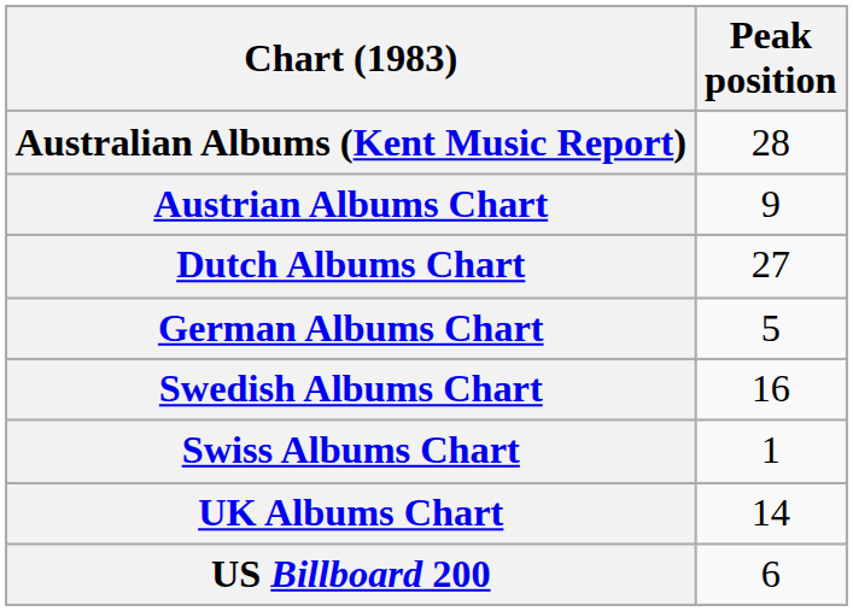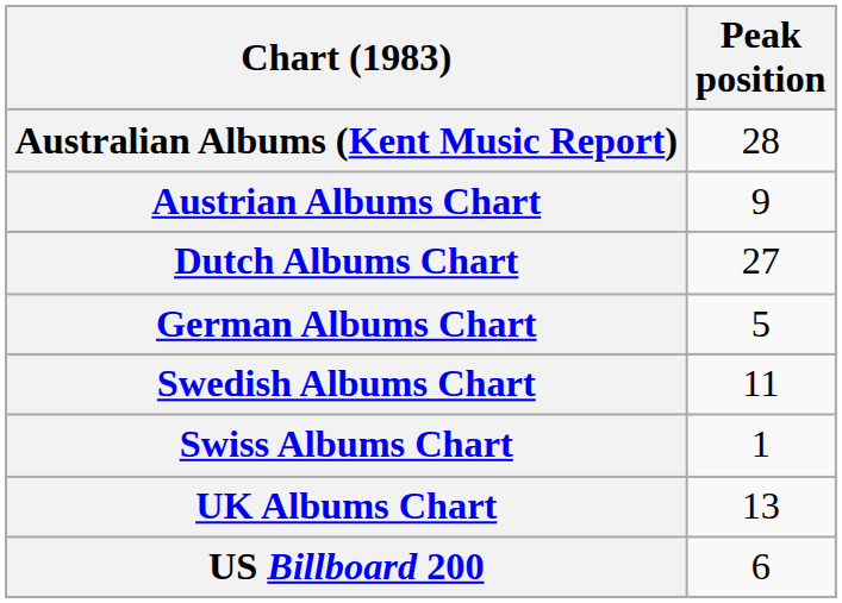 <table class="wikitable sortable plainrowheaders" style="text-align:center;">
 <tr>
 <th scope="col">Chart (1983)</th>
 <th>Peak<br>position</th>
 </tr>
 <tr>
 <th scope="row">Australian Albums (<a href='#'>Kent Music Report</a>)</th>
 <td style="text-align:center;">28</td>
 </tr>
 <tr>
 <th scope="row"><a href='#'>Austrian Albums Chart</a></th>
 <td style="text-align:center;">9</td>
 </tr>
 <tr>
 <th scope="row"><a href='#'>Dutch Albums Chart</a></th>
 <td>27</td>
 </tr>
 <tr>
 <th scope="row"><a href='#'>German Albums Chart</a></th>
 <td>5</td>
 </tr>
 <tr>
 <th scope="row"><a href='#'>Swedish Albums Chart</a></th>
-<td>16</td>
+<td>11</td>
 </tr>
 <tr>
 <th scope="row"><a href='#'>Swiss Albums Chart</a></th>
 <td>1</td>
 </tr>
 <tr>
 <th scope="row"><a href='#'>UK Albums Chart</a></th>
-<td>14</td>
+<td>13</td>
 </tr>
 <tr>
 <th scope="row">US <a href='#'><em>Billboard</em> 200</a></th>
 <td>6</td>
 </tr>
 </table>
